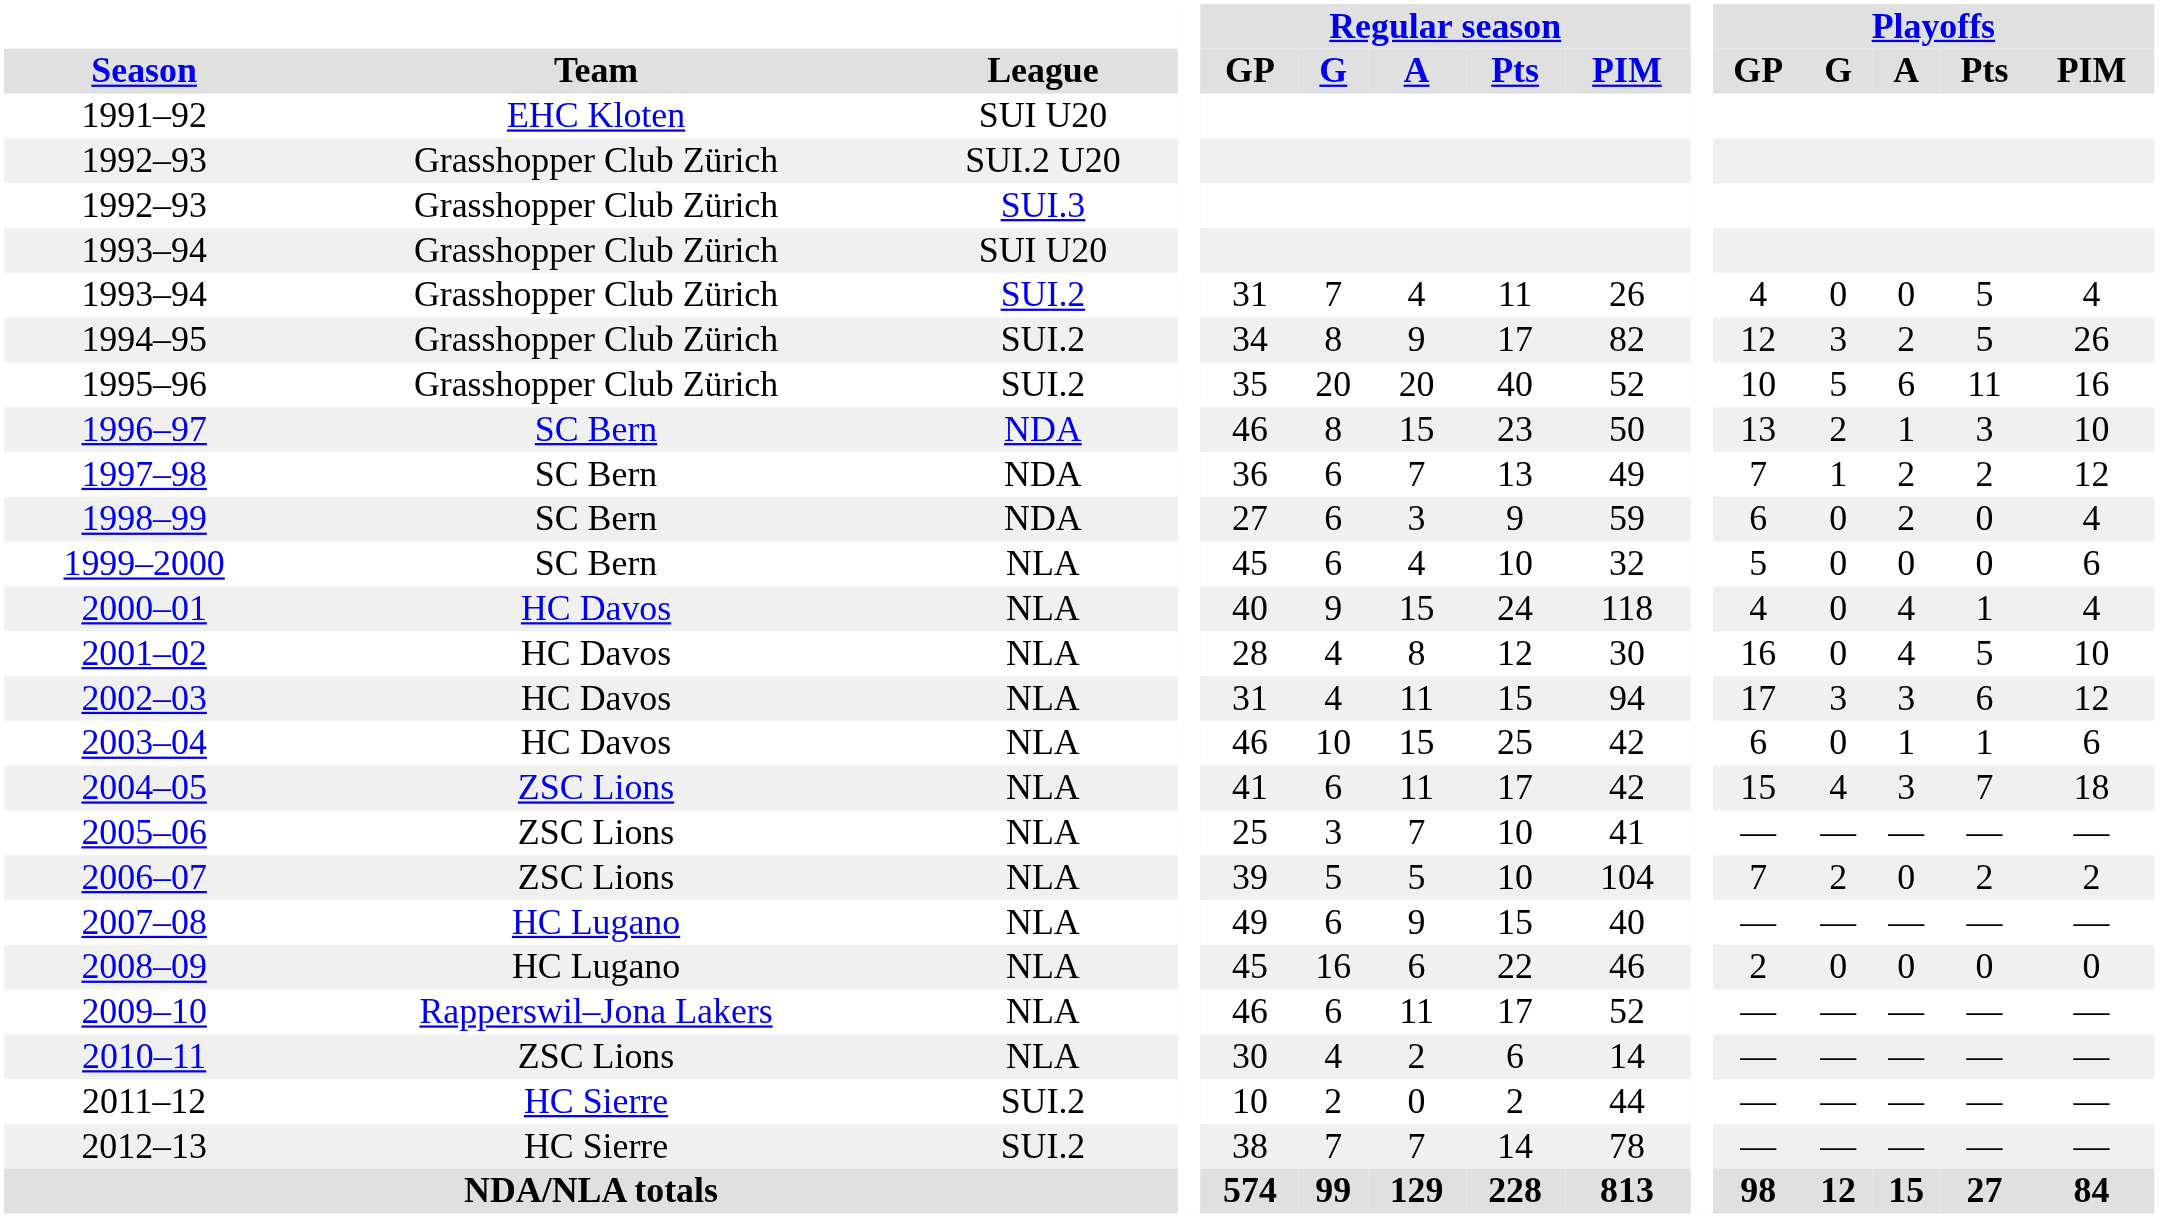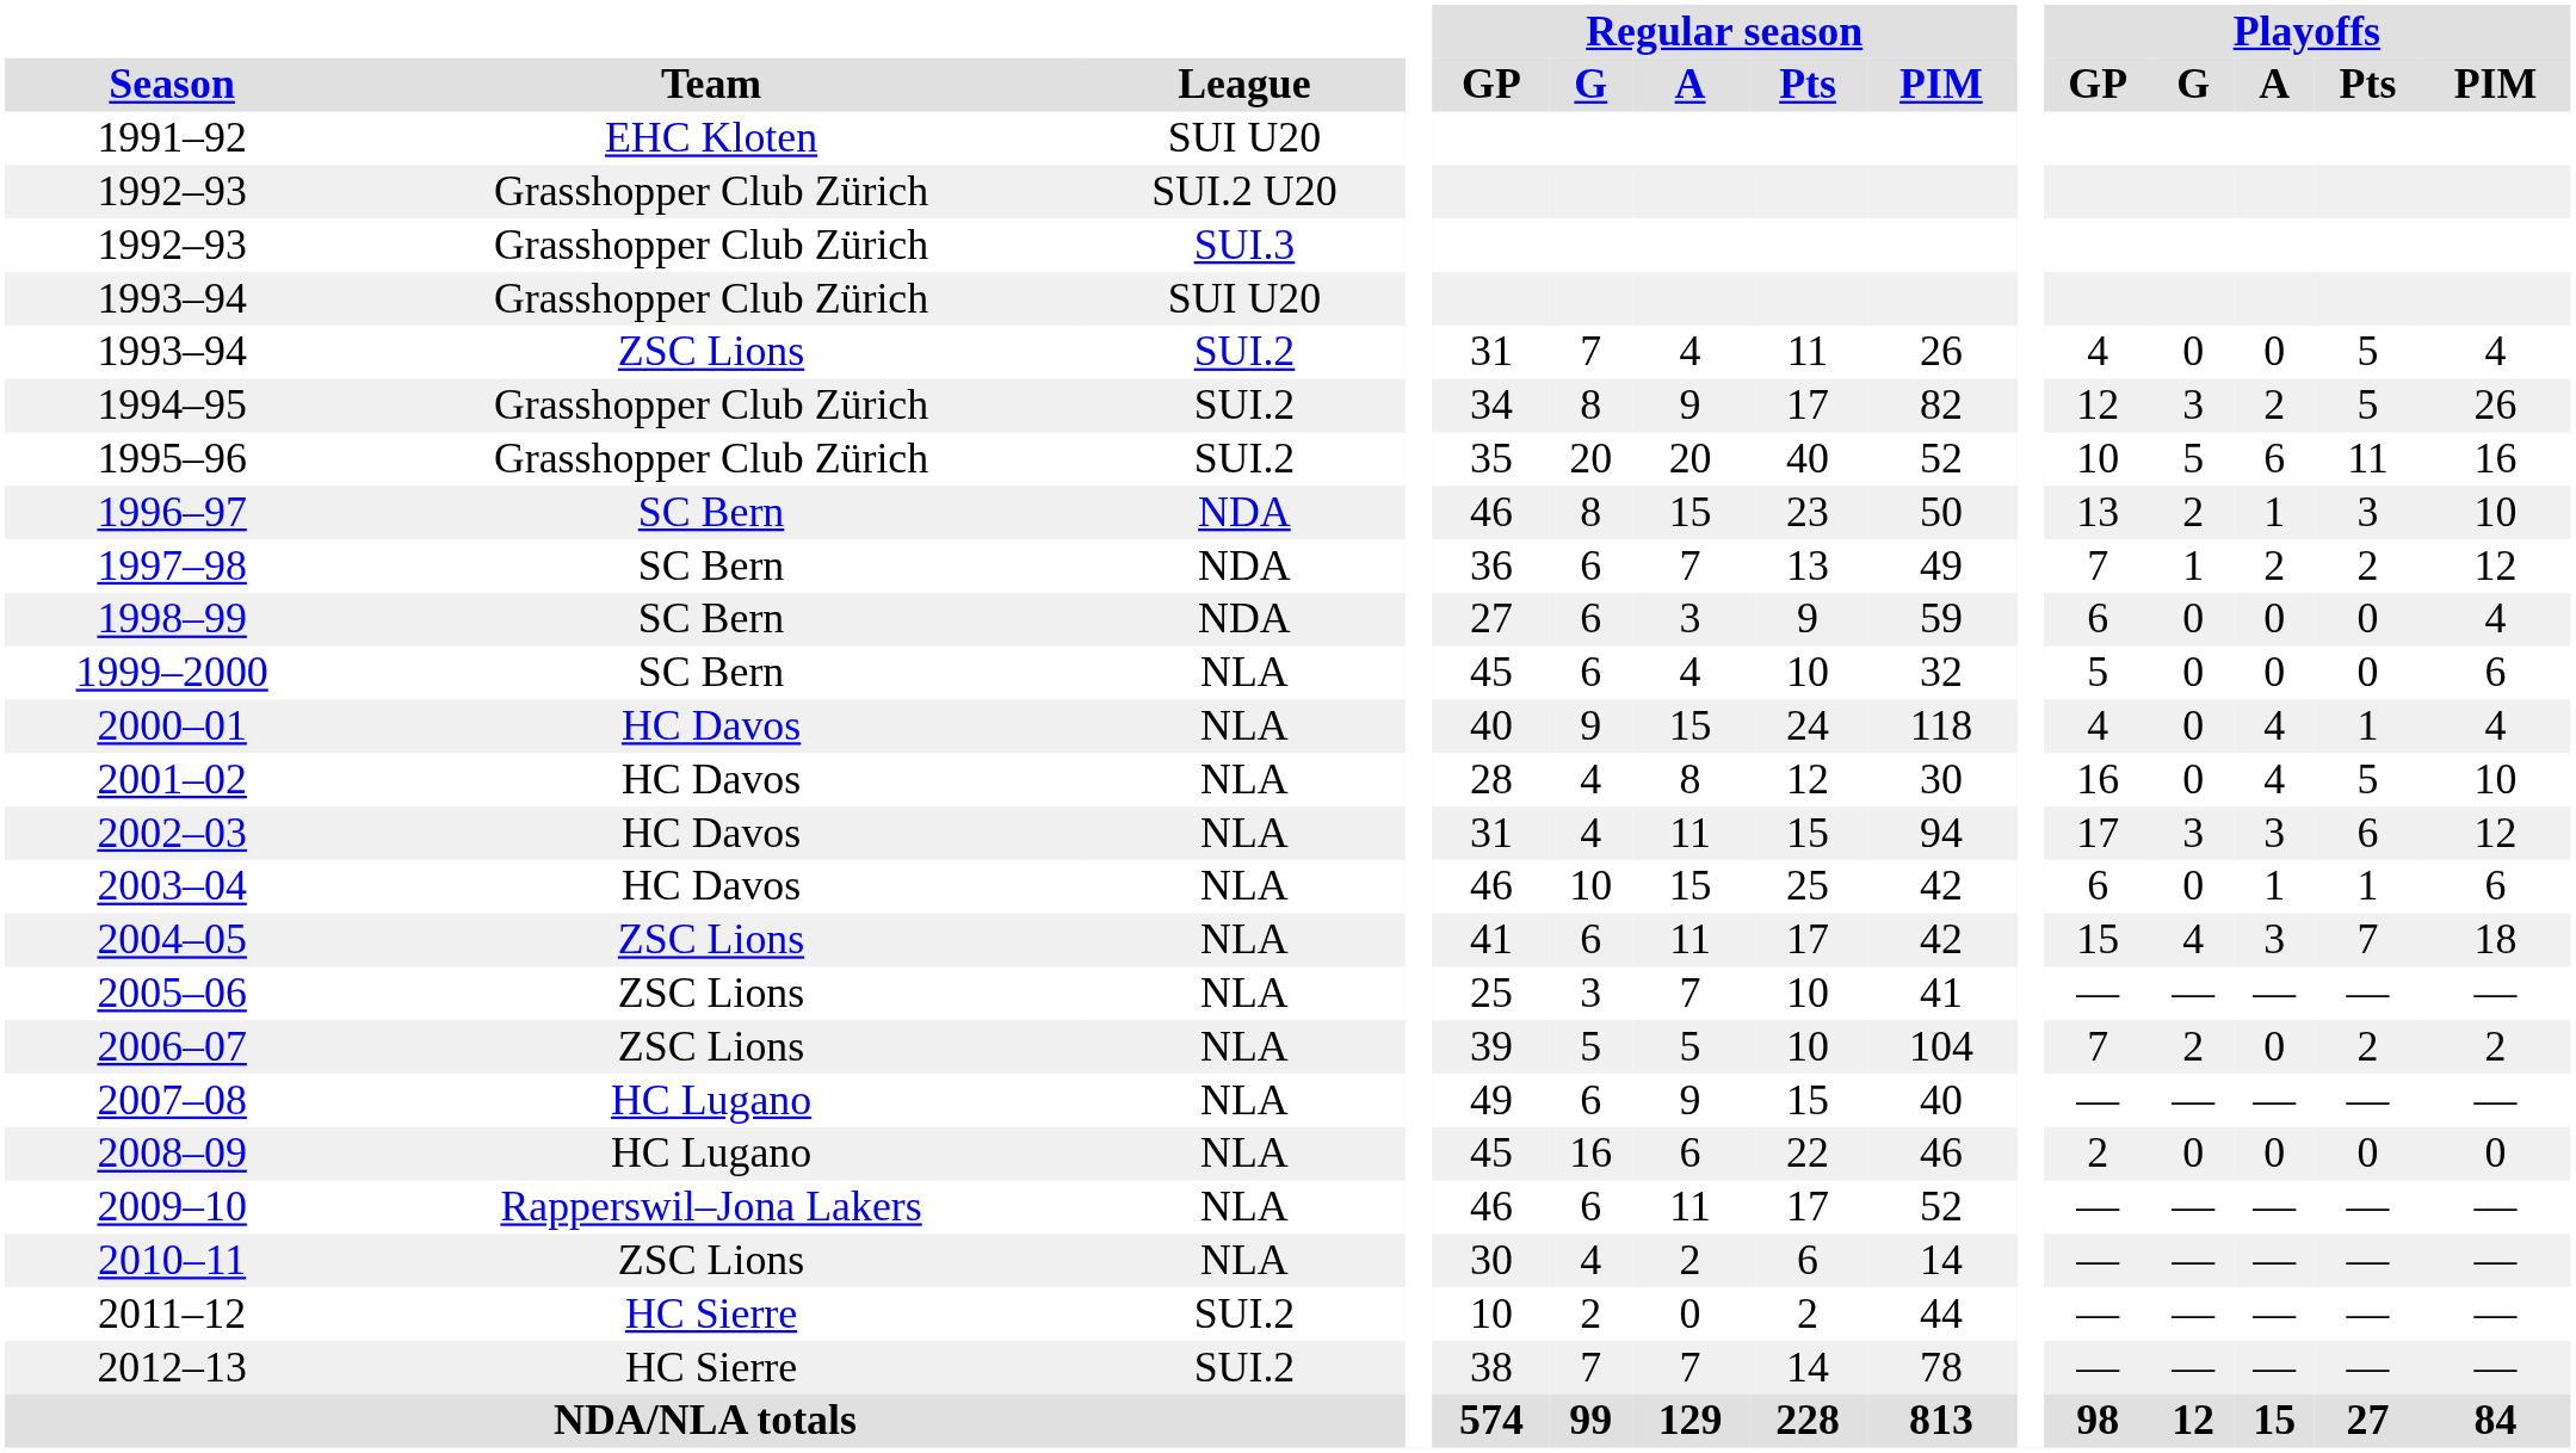 <table border="0" cellpadding="1" cellspacing="0" style="text-align:center; width:60em">
 <tr bgcolor="#e0e0e0">
 <th colspan="3" bgcolor="#ffffff"> </th>
 <th rowspan="99" bgcolor="#ffffff"> </th>
 <th colspan="5"><a href='#'>Regular season</a></th>
 <th rowspan="99" bgcolor="#ffffff"> </th>
 <th colspan="5"><a href='#'>Playoffs</a></th>
 </tr>
 <tr bgcolor="#e0e0e0">
 <th><a href='#'>Season</a></th>
 <th>Team</th>
 <th>League</th>
 <th>GP</th>
 <th><a href='#'>G</a></th>
 <th><a href='#'>A</a></th>
 <th><a href='#'>Pts</a></th>
 <th><a href='#'>PIM</a></th>
 <th>GP</th>
 <th>G</th>
 <th>A</th>
 <th>Pts</th>
 <th>PIM</th>
 </tr>
 <tr>
 <td>1991–92</td>
 <td><a href='#'>EHC Kloten</a></td>
 <td>SUI U20</td>
 <td></td>
 <td></td>
 <td></td>
 <td></td>
 <td></td>
 <td></td>
 <td></td>
 <td></td>
 <td></td>
 <td></td>
 </tr>
 <tr bgcolor="#f0f0f0">
 <td>1992–93</td>
 <td>Grasshopper Club Zürich</td>
 <td>SUI.2 U20</td>
 <td></td>
 <td></td>
 <td></td>
 <td></td>
 <td></td>
 <td></td>
 <td></td>
 <td></td>
 <td></td>
 <td></td>
 </tr>
 <tr>
 <td>1992–93</td>
 <td>Grasshopper Club Zürich</td>
 <td><a href='#'>SUI.3</a></td>
 <td></td>
 <td></td>
 <td></td>
 <td></td>
 <td></td>
 <td></td>
 <td></td>
 <td></td>
 <td></td>
 <td></td>
 </tr>
 <tr bgcolor="#f0f0f0">
 <td>1993–94</td>
 <td>Grasshopper Club Zürich</td>
 <td>SUI U20</td>
 <td></td>
 <td></td>
 <td></td>
 <td></td>
 <td></td>
 <td></td>
 <td></td>
 <td></td>
 <td></td>
 <td></td>
 </tr>
 <tr>
 <td>1993–94</td>
-<td>Grasshopper Club Zürich</td>
+<td><a href='#'>ZSC Lions</a></td>
 <td><a href='#'>SUI.2</a></td>
 <td>31</td>
 <td>7</td>
 <td>4</td>
 <td>11</td>
 <td>26</td>
 <td>4</td>
 <td>0</td>
 <td>0</td>
 <td>5</td>
 <td>4</td>
 </tr>
 <tr bgcolor="#f0f0f0">
 <td>1994–95</td>
 <td>Grasshopper Club Zürich</td>
 <td>SUI.2</td>
 <td>34</td>
 <td>8</td>
 <td>9</td>
 <td>17</td>
 <td>82</td>
 <td>12</td>
 <td>3</td>
 <td>2</td>
 <td>5</td>
 <td>26</td>
 </tr>
 <tr>
 <td>1995–96</td>
 <td>Grasshopper Club Zürich</td>
 <td>SUI.2</td>
 <td>35</td>
 <td>20</td>
 <td>20</td>
 <td>40</td>
 <td>52</td>
 <td>10</td>
 <td>5</td>
 <td>6</td>
 <td>11</td>
 <td>16</td>
 </tr>
 <tr bgcolor="#f0f0f0">
 <td><a href='#'>1996–97</a></td>
 <td><a href='#'>SC Bern</a></td>
 <td><a href='#'>NDA</a></td>
 <td>46</td>
 <td>8</td>
 <td>15</td>
 <td>23</td>
 <td>50</td>
 <td>13</td>
 <td>2</td>
 <td>1</td>
 <td>3</td>
 <td>10</td>
 </tr>
 <tr>
 <td><a href='#'>1997–98</a></td>
 <td>SC Bern</td>
 <td>NDA</td>
 <td>36</td>
 <td>6</td>
 <td>7</td>
 <td>13</td>
 <td>49</td>
 <td>7</td>
 <td>1</td>
 <td>2</td>
 <td>2</td>
 <td>12</td>
 </tr>
 <tr bgcolor="#f0f0f0">
 <td><a href='#'>1998–99</a></td>
 <td>SC Bern</td>
 <td>NDA</td>
 <td>27</td>
 <td>6</td>
 <td>3</td>
 <td>9</td>
 <td>59</td>
 <td>6</td>
 <td>0</td>
-<td>2</td>
+<td>0</td>
 <td>0</td>
 <td>4</td>
 </tr>
 <tr>
 <td><a href='#'>1999–2000</a></td>
 <td>SC Bern</td>
 <td>NLA</td>
 <td>45</td>
 <td>6</td>
 <td>4</td>
 <td>10</td>
 <td>32</td>
 <td>5</td>
 <td>0</td>
 <td>0</td>
 <td>0</td>
 <td>6</td>
 </tr>
 <tr bgcolor="#f0f0f0">
 <td><a href='#'>2000–01</a></td>
 <td><a href='#'>HC Davos</a></td>
 <td>NLA</td>
 <td>40</td>
 <td>9</td>
 <td>15</td>
 <td>24</td>
 <td>118</td>
 <td>4</td>
 <td>0</td>
 <td>4</td>
 <td>1</td>
 <td>4</td>
 </tr>
 <tr>
 <td><a href='#'>2001–02</a></td>
 <td>HC Davos</td>
 <td>NLA</td>
 <td>28</td>
 <td>4</td>
 <td>8</td>
 <td>12</td>
 <td>30</td>
 <td>16</td>
 <td>0</td>
 <td>4</td>
 <td>5</td>
 <td>10</td>
 </tr>
 <tr bgcolor="#f0f0f0">
 <td><a href='#'>2002–03</a></td>
 <td>HC Davos</td>
 <td>NLA</td>
 <td>31</td>
 <td>4</td>
 <td>11</td>
 <td>15</td>
 <td>94</td>
 <td>17</td>
 <td>3</td>
 <td>3</td>
 <td>6</td>
 <td>12</td>
 </tr>
 <tr>
 <td><a href='#'>2003–04</a></td>
 <td>HC Davos</td>
 <td>NLA</td>
 <td>46</td>
 <td>10</td>
 <td>15</td>
 <td>25</td>
 <td>42</td>
 <td>6</td>
 <td>0</td>
 <td>1</td>
 <td>1</td>
 <td>6</td>
 </tr>
 <tr bgcolor="#f0f0f0">
 <td><a href='#'>2004–05</a></td>
 <td><a href='#'>ZSC Lions</a></td>
 <td>NLA</td>
 <td>41</td>
 <td>6</td>
 <td>11</td>
 <td>17</td>
 <td>42</td>
 <td>15</td>
 <td>4</td>
 <td>3</td>
 <td>7</td>
 <td>18</td>
 </tr>
 <tr>
 <td><a href='#'>2005–06</a></td>
 <td>ZSC Lions</td>
 <td>NLA</td>
 <td>25</td>
 <td>3</td>
 <td>7</td>
 <td>10</td>
 <td>41</td>
 <td>—</td>
 <td>—</td>
 <td>—</td>
 <td>—</td>
 <td>—</td>
 </tr>
 <tr bgcolor="#f0f0f0">
 <td><a href='#'>2006–07</a></td>
 <td>ZSC Lions</td>
 <td>NLA</td>
 <td>39</td>
 <td>5</td>
 <td>5</td>
 <td>10</td>
 <td>104</td>
 <td>7</td>
 <td>2</td>
 <td>0</td>
 <td>2</td>
 <td>2</td>
 </tr>
 <tr>
 <td><a href='#'>2007–08</a></td>
 <td><a href='#'>HC Lugano</a></td>
 <td>NLA</td>
 <td>49</td>
 <td>6</td>
 <td>9</td>
 <td>15</td>
 <td>40</td>
 <td>—</td>
 <td>—</td>
 <td>—</td>
 <td>—</td>
 <td>—</td>
 </tr>
 <tr bgcolor="#f0f0f0">
 <td><a href='#'>2008–09</a></td>
 <td>HC Lugano</td>
 <td>NLA</td>
 <td>45</td>
 <td>16</td>
 <td>6</td>
 <td>22</td>
 <td>46</td>
 <td>2</td>
 <td>0</td>
 <td>0</td>
 <td>0</td>
 <td>0</td>
 </tr>
 <tr>
 <td><a href='#'>2009–10</a></td>
 <td><a href='#'>Rapperswil–Jona Lakers</a></td>
 <td>NLA</td>
 <td>46</td>
 <td>6</td>
 <td>11</td>
 <td>17</td>
 <td>52</td>
 <td>—</td>
 <td>—</td>
 <td>—</td>
 <td>—</td>
 <td>—</td>
 </tr>
 <tr bgcolor="#f0f0f0">
 <td><a href='#'>2010–11</a></td>
 <td>ZSC Lions</td>
 <td>NLA</td>
 <td>30</td>
 <td>4</td>
 <td>2</td>
 <td>6</td>
 <td>14</td>
 <td>—</td>
 <td>—</td>
 <td>—</td>
 <td>—</td>
 <td>—</td>
 </tr>
 <tr>
 <td>2011–12</td>
 <td><a href='#'>HC Sierre</a></td>
 <td>SUI.2</td>
 <td>10</td>
 <td>2</td>
 <td>0</td>
 <td>2</td>
 <td>44</td>
 <td>—</td>
 <td>—</td>
 <td>—</td>
 <td>—</td>
 <td>—</td>
 </tr>
 <tr bgcolor="#f0f0f0">
 <td>2012–13</td>
 <td>HC Sierre</td>
 <td>SUI.2</td>
 <td>38</td>
 <td>7</td>
 <td>7</td>
 <td>14</td>
 <td>78</td>
 <td>—</td>
 <td>—</td>
 <td>—</td>
 <td>—</td>
 <td>—</td>
 </tr>
 <tr bgcolor="#e0e0e0">
 <th colspan="3">NDA/NLA totals</th>
 <th>574</th>
 <th>99</th>
 <th>129</th>
 <th>228</th>
 <th>813</th>
 <th>98</th>
 <th>12</th>
 <th>15</th>
 <th>27</th>
 <th>84</th>
 </tr>
 </table>
